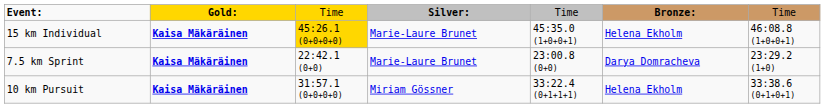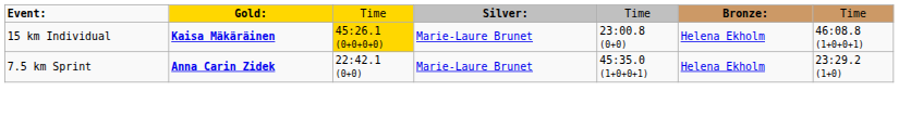 <table class="wikitable" width=85%>
 <tr>
 <td><strong>Event:</strong></td>
 <td style="text-align:center;background-color:gold;"><strong>Gold:</strong></td>
 <td style="text-align:center;background-color:gold;">Time</td>
 <td style="text-align:center;background-color:silver;"><strong>Silver:</strong></td>
 <td style="text-align:center;background-color:silver;">Time</td>
 <td style="text-align:center;background-color:#CC9966;"><strong>Bronze:</strong></td>
 <td style="text-align:center;background-color:#CC9966;">Time</td>
 </tr>
 <tr>
 <td>15 km Individual<br></td>
 <td><strong><a href='#'>Kaisa Mäkäräinen</a></strong><br><small></small></td>
 <td style="background: gold;">45:26.1<br><small>(0+0+0+0)</small></td>
 <td><a href='#'>Marie-Laure Brunet</a><br><small></small></td>
-<td>45:35.0<br><small>(1+0+0+1)</small></td>
+<td>23:00.8<br><small>(0+0)</small></td>
 <td><a href='#'>Helena Ekholm</a><br><small></small></td>
 <td>46:08.8<br><small>(1+0+0+1)</small></td>
 </tr>
 <tr>
 <td>7.5 km Sprint<br></td>
-<td><strong><a href='#'>Kaisa Mäkäräinen</a></strong><br><small></small></td>
+<td><strong><a href='#'>Anna Carin Zidek</a></strong><br><small></small></td>
 <td>22:42.1<br><small>(0+0)</small></td>
 <td><a href='#'>Marie-Laure Brunet</a><br><small></small></td>
-<td>23:00.8<br><small>(0+0)</small></td>
-<td><a href='#'>Darya Domracheva</a><br><small></small></td>
+<td>45:35.0<br><small>(1+0+0+1)</small></td>
+<td><a href='#'>Helena Ekholm</a><br><small></small></td>
 <td>23:29.2<br><small>(1+0)</small></td>
 </tr>
-<tr>
-<td>10 km Pursuit<br></td>
-<td><strong><a href='#'>Kaisa Mäkäräinen</a></strong><br><small></small></td>
-<td>31:57.1<br><small>(0+0+0+0)</small></td>
-<td><a href='#'>Miriam Gössner</a><br><small></small></td>
-<td>33:22.4<br><small>(0+1+1+1)</small></td>
-<td><a href='#'>Helena Ekholm</a><br><small></small></td>
-<td>33:38.6<br><small>(0+1+0+1)</small></td>
-</tr>
 </table>
